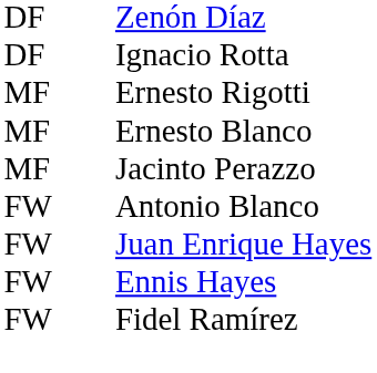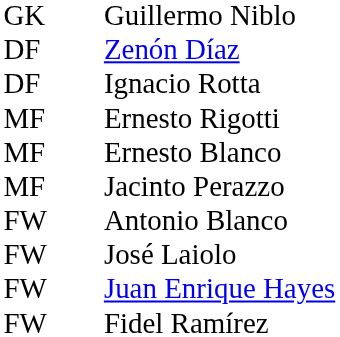 <table style="font-size:90%; margin:0.2em auto;" cellspacing="0" cellpadding="0">
 <tr>
 <th width="25"></th>
 <th width="25"></th>
+</tr>
+<tr>
+<td>GK</td>
+<td></td>
+<td> Guillermo Niblo</td>
 </tr>
 <tr>
 <td>DF</td>
 <td></td>
 <td> <a href='#'>Zenón Díaz</a></td>
 </tr>
 <tr>
 <td>DF</td>
 <td></td>
 <td> Ignacio Rotta</td>
 </tr>
 <tr>
 <td>MF</td>
 <td></td>
 <td> Ernesto Rigotti</td>
 </tr>
 <tr>
 <td>MF</td>
 <td></td>
 <td> Ernesto Blanco</td>
 </tr>
 <tr>
 <td>MF</td>
 <td></td>
 <td> Jacinto Perazzo</td>
 </tr>
 <tr>
 <td>FW</td>
 <td></td>
 <td> Antonio Blanco</td>
 </tr>
 <tr>
 <td>FW</td>
 <td></td>
-<td> <a href='#'>Juan Enrique Hayes</a></td>
+<td> José Laiolo</td>
 </tr>
 <tr>
 <td>FW</td>
 <td></td>
-<td> <a href='#'>Ennis Hayes</a></td>
+<td> <a href='#'>Juan Enrique Hayes</a></td>
 </tr>
 <tr>
 <td>FW</td>
 <td></td>
 <td> Fidel Ramírez</td>
 </tr>
 </table>
